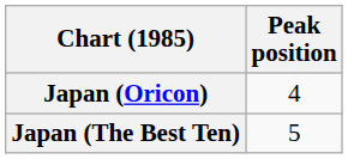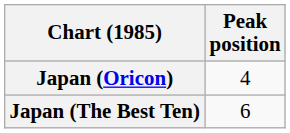 <table class="wikitable plainrowheaders" style="text-align:center">
 <tr>
 <th>Chart (1985)</th>
 <th>Peak<br>position</th>
 </tr>
 <tr>
 <th scope="row">Japan (<a href='#'>Oricon</a>)</th>
 <td>4</td>
 </tr>
 <tr>
 <th scope="row">Japan (The Best Ten)</th>
-<td>5</td>
+<td>6</td>
 </tr>
 </table>
